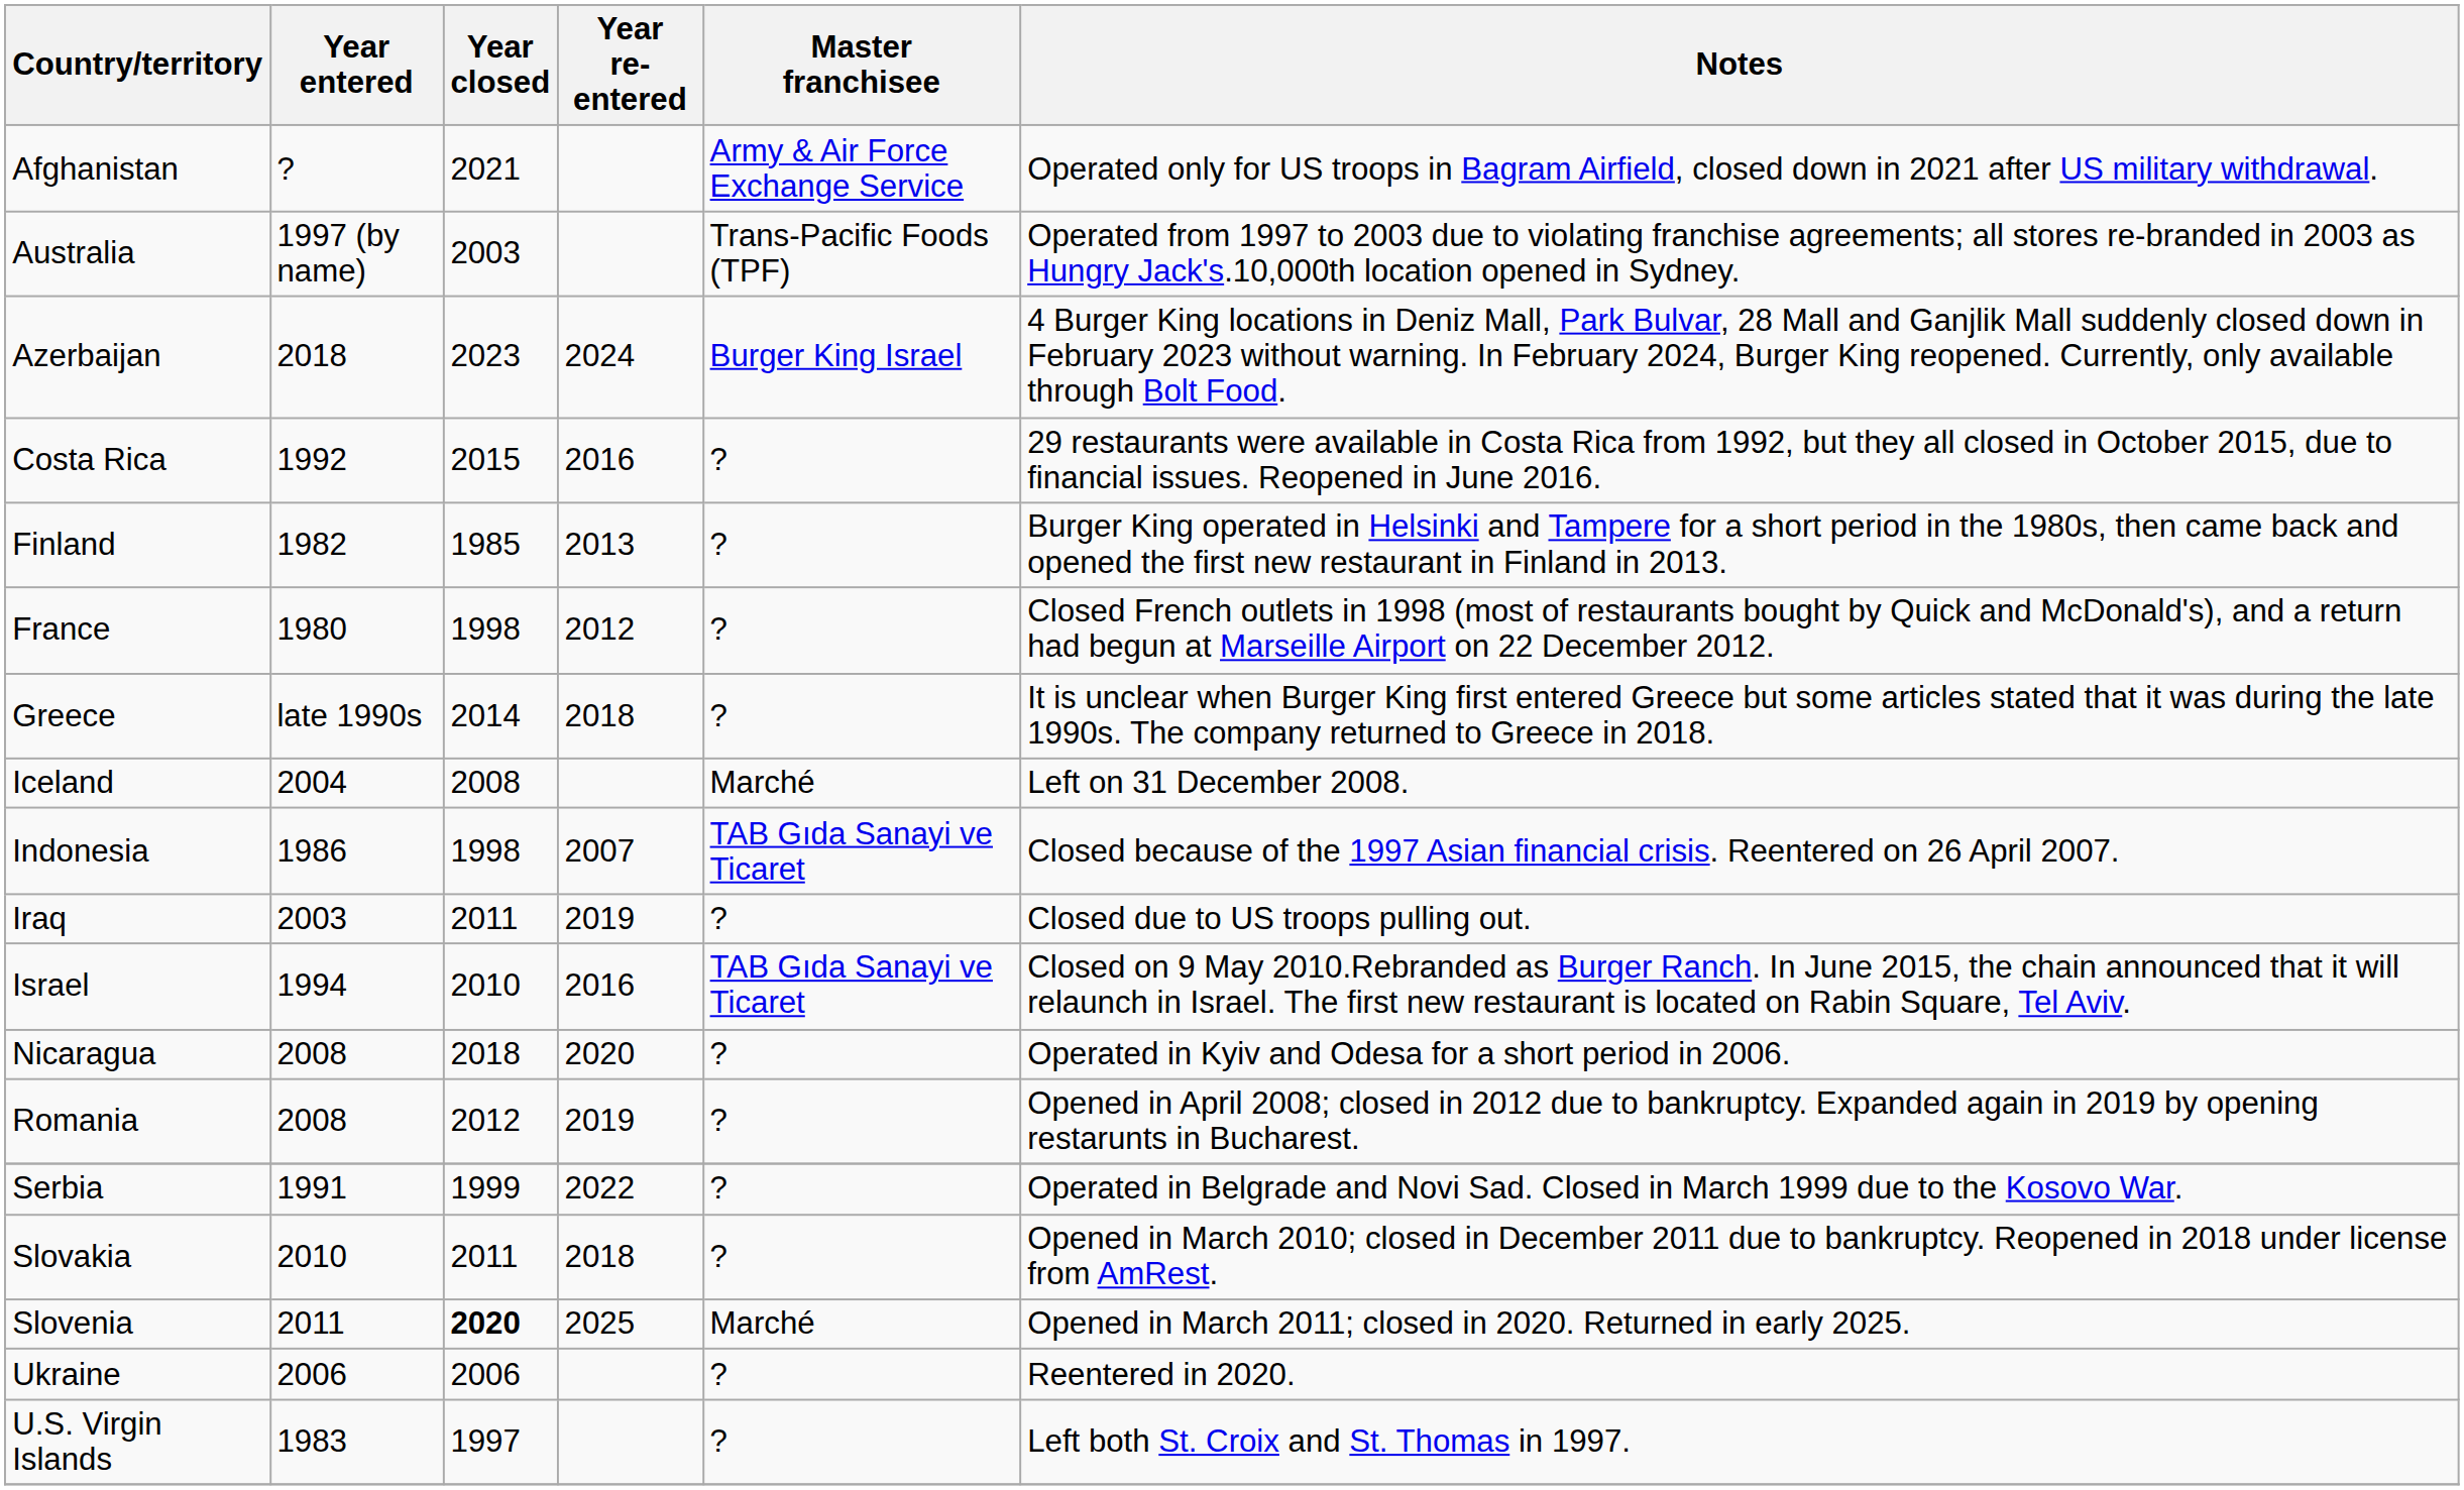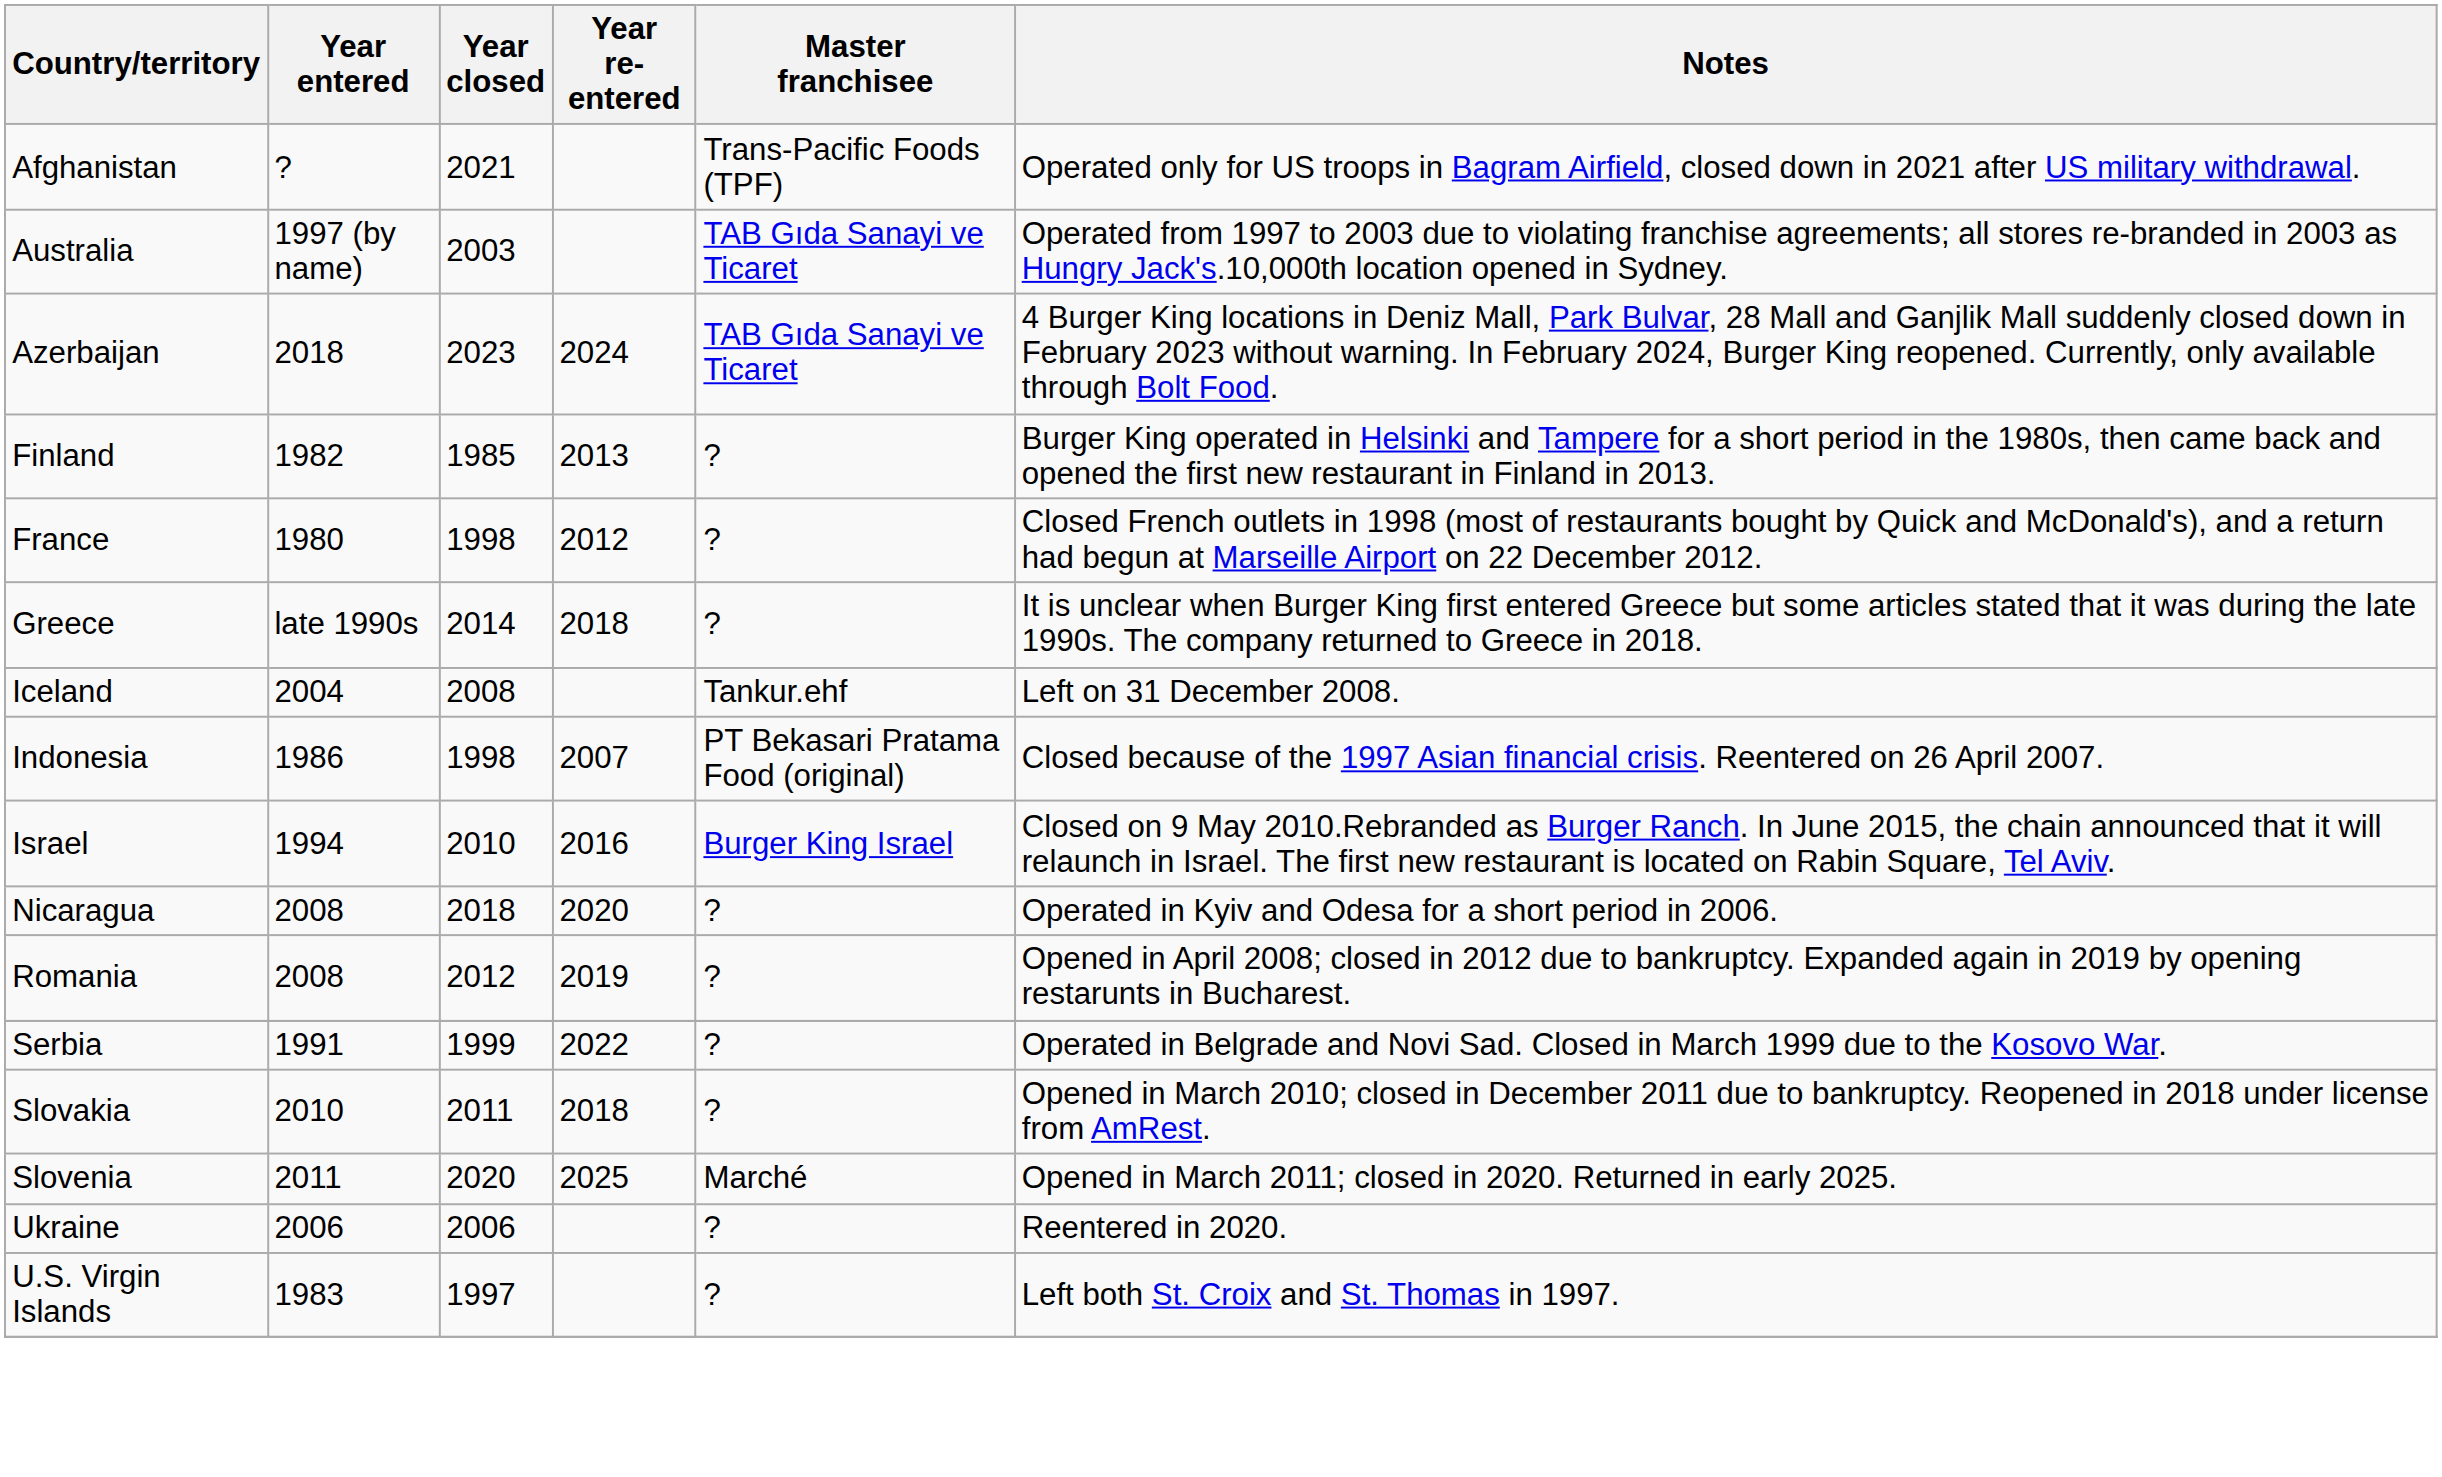 <table class="wikitable sortable">
 <tr>
 <th width=100>Country/territory</th>
 <th>Year<br>entered</th>
 <th>Year<br>closed</th>
 <th>Year<br>re-entered</th>
 <th>Master<br>franchisee</th>
 <th class=unsortable>Notes</th>
 </tr>
 <tr>
 <td>Afghanistan</td>
 <td>?</td>
 <td>2021</td>
 <td></td>
-<td><a href='#'>Army & Air Force Exchange Service</a></td>
+<td>Trans-Pacific Foods (TPF)</td>
 <td>Operated only for US troops in <a href='#'>Bagram Airfield</a>, closed down in 2021 after <a href='#'>US military withdrawal</a>.</td>
 </tr>
 <tr>
 <td>Australia</td>
 <td>1997 (by name)</td>
 <td>2003</td>
 <td></td>
-<td>Trans-Pacific Foods (TPF)</td>
+<td><a href='#'>TAB Gıda Sanayi ve Ticaret</a></td>
 <td>Operated from 1997 to 2003 due to violating franchise agreements; all stores re-branded in 2003 as <a href='#'>Hungry Jack's</a>.10,000th location opened in Sydney.</td>
 </tr>
 <tr>
 <td>Azerbaijan</td>
 <td>2018</td>
 <td>2023</td>
 <td>2024</td>
-<td><a href='#'>Burger King Israel</a></td>
+<td><a href='#'>TAB Gıda Sanayi ve Ticaret</a></td>
 <td>4 Burger King locations in Deniz Mall, <a href='#'>Park Bulvar</a>, 28 Mall and Ganjlik Mall suddenly closed down in February 2023 without warning. In February 2024, Burger King reopened. Currently, only available through <a href='#'>Bolt Food</a>.</td>
-</tr>
-<tr>
-<td>Costa Rica</td>
-<td>1992</td>
-<td>2015</td>
-<td>2016</td>
-<td>?</td>
-<td>29 restaurants were available in Costa Rica from 1992, but they all closed in October 2015, due to financial issues. Reopened in June 2016.</td>
 </tr>
 <tr>
 <td>Finland</td>
 <td>1982</td>
 <td>1985</td>
 <td>2013</td>
 <td>?</td>
 <td>Burger King operated in <a href='#'>Helsinki</a> and <a href='#'>Tampere</a> for a short period in the 1980s, then came back and opened the first new restaurant in Finland in 2013.</td>
 </tr>
 <tr>
 <td>France</td>
 <td>1980</td>
 <td>1998</td>
 <td>2012</td>
 <td>?</td>
 <td>Closed French outlets in 1998 (most of restaurants bought by Quick and McDonald's), and a return had begun at <a href='#'>Marseille Airport</a> on 22 December 2012.</td>
 </tr>
 <tr>
 <td>Greece</td>
 <td>late 1990s</td>
 <td>2014</td>
 <td>2018</td>
 <td>?</td>
 <td>It is unclear when Burger King first entered Greece but some articles stated that it was during the late 1990s. The company returned to Greece in 2018.</td>
 </tr>
 <tr>
 <td>Iceland</td>
 <td>2004</td>
 <td>2008</td>
 <td></td>
-<td>Marché</td>
+<td>Tankur.ehf</td>
 <td>Left on 31 December 2008.</td>
 </tr>
 <tr>
 <td>Indonesia</td>
 <td>1986</td>
 <td>1998</td>
 <td>2007</td>
-<td><a href='#'>TAB Gıda Sanayi ve Ticaret</a></td>
+<td>PT Bekasari Pratama Food (original)</td>
 <td>Closed because of the <a href='#'>1997 Asian financial crisis</a>. Reentered on 26 April 2007.</td>
-</tr>
-<tr>
-<td>Iraq</td>
-<td>2003</td>
-<td>2011</td>
-<td>2019</td>
-<td>?</td>
-<td>Closed due to US troops pulling out.</td>
 </tr>
 <tr>
 <td>Israel</td>
 <td>1994</td>
 <td>2010</td>
 <td>2016</td>
-<td><a href='#'>TAB Gıda Sanayi ve Ticaret</a></td>
+<td><a href='#'>Burger King Israel</a></td>
 <td>Closed on 9 May 2010.Rebranded as <a href='#'>Burger Ranch</a>. In June 2015, the chain announced that it will relaunch in Israel. The first new restaurant is located on Rabin Square, <a href='#'>Tel Aviv</a>.</td>
 </tr>
 <tr>
 <td>Nicaragua</td>
 <td>2008</td>
 <td>2018</td>
 <td>2020</td>
 <td>?</td>
 <td>Operated in Kyiv and Odesa for a short period in 2006.</td>
 </tr>
 <tr>
 <td>Romania</td>
 <td>2008</td>
 <td>2012</td>
 <td>2019</td>
 <td>?</td>
 <td>Opened in April 2008; closed in 2012 due to bankruptcy. Expanded again in 2019 by opening restarunts in Bucharest.</td>
 </tr>
 <tr>
 </tr>
 <tr>
 <td>Serbia</td>
 <td>1991</td>
 <td>1999</td>
 <td>2022</td>
 <td>?</td>
 <td>Operated in Belgrade and Novi Sad. Closed in March 1999 due to the <a href='#'>Kosovo War</a>.</td>
 </tr>
 <tr>
 <td>Slovakia</td>
 <td>2010</td>
 <td>2011</td>
 <td>2018</td>
 <td>?</td>
 <td>Opened in March 2010; closed in December 2011 due to bankruptcy. Reopened in 2018 under license from <a href='#'>AmRest</a>.</td>
 </tr>
 <tr>
 <td>Slovenia</td>
 <td>2011</td>
-<td><strong>2020</strong></td>
+<td>2020</td>
 <td>2025</td>
 <td>Marché</td>
 <td>Opened in March 2011; closed in 2020. Returned in early 2025.</td>
 </tr>
 <tr>
 <td>Ukraine</td>
 <td>2006</td>
 <td>2006</td>
 <td></td>
 <td>?</td>
 <td>Reentered in 2020.</td>
 </tr>
 <tr>
 <td>U.S. Virgin Islands</td>
 <td>1983</td>
 <td>1997</td>
 <td></td>
 <td>?</td>
 <td>Left both <a href='#'>St. Croix</a> and <a href='#'>St. Thomas</a> in 1997.</td>
 </tr>
 <tr>
 </tr>
 </table>
